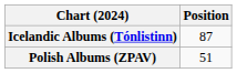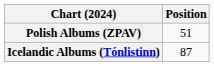 <table class="wikitable plainrowheaders" style="text-align:center">
 <tr>
 <th scope="col">Chart (2024)</th>
 <th scope="col">Position</th>
 </tr>
 <tr>
+<th scope="row">Polish Albums (ZPAV)</th>
+<td>51</td>
+</tr>
+<tr>
 <th scope="row">Icelandic Albums (<a href='#'>Tónlistinn</a>)</th>
 <td>87</td>
 </tr>
-<tr>
-<th scope="row">Polish Albums (ZPAV)</th>
-<td>51</td>
-</tr>
 </table>
